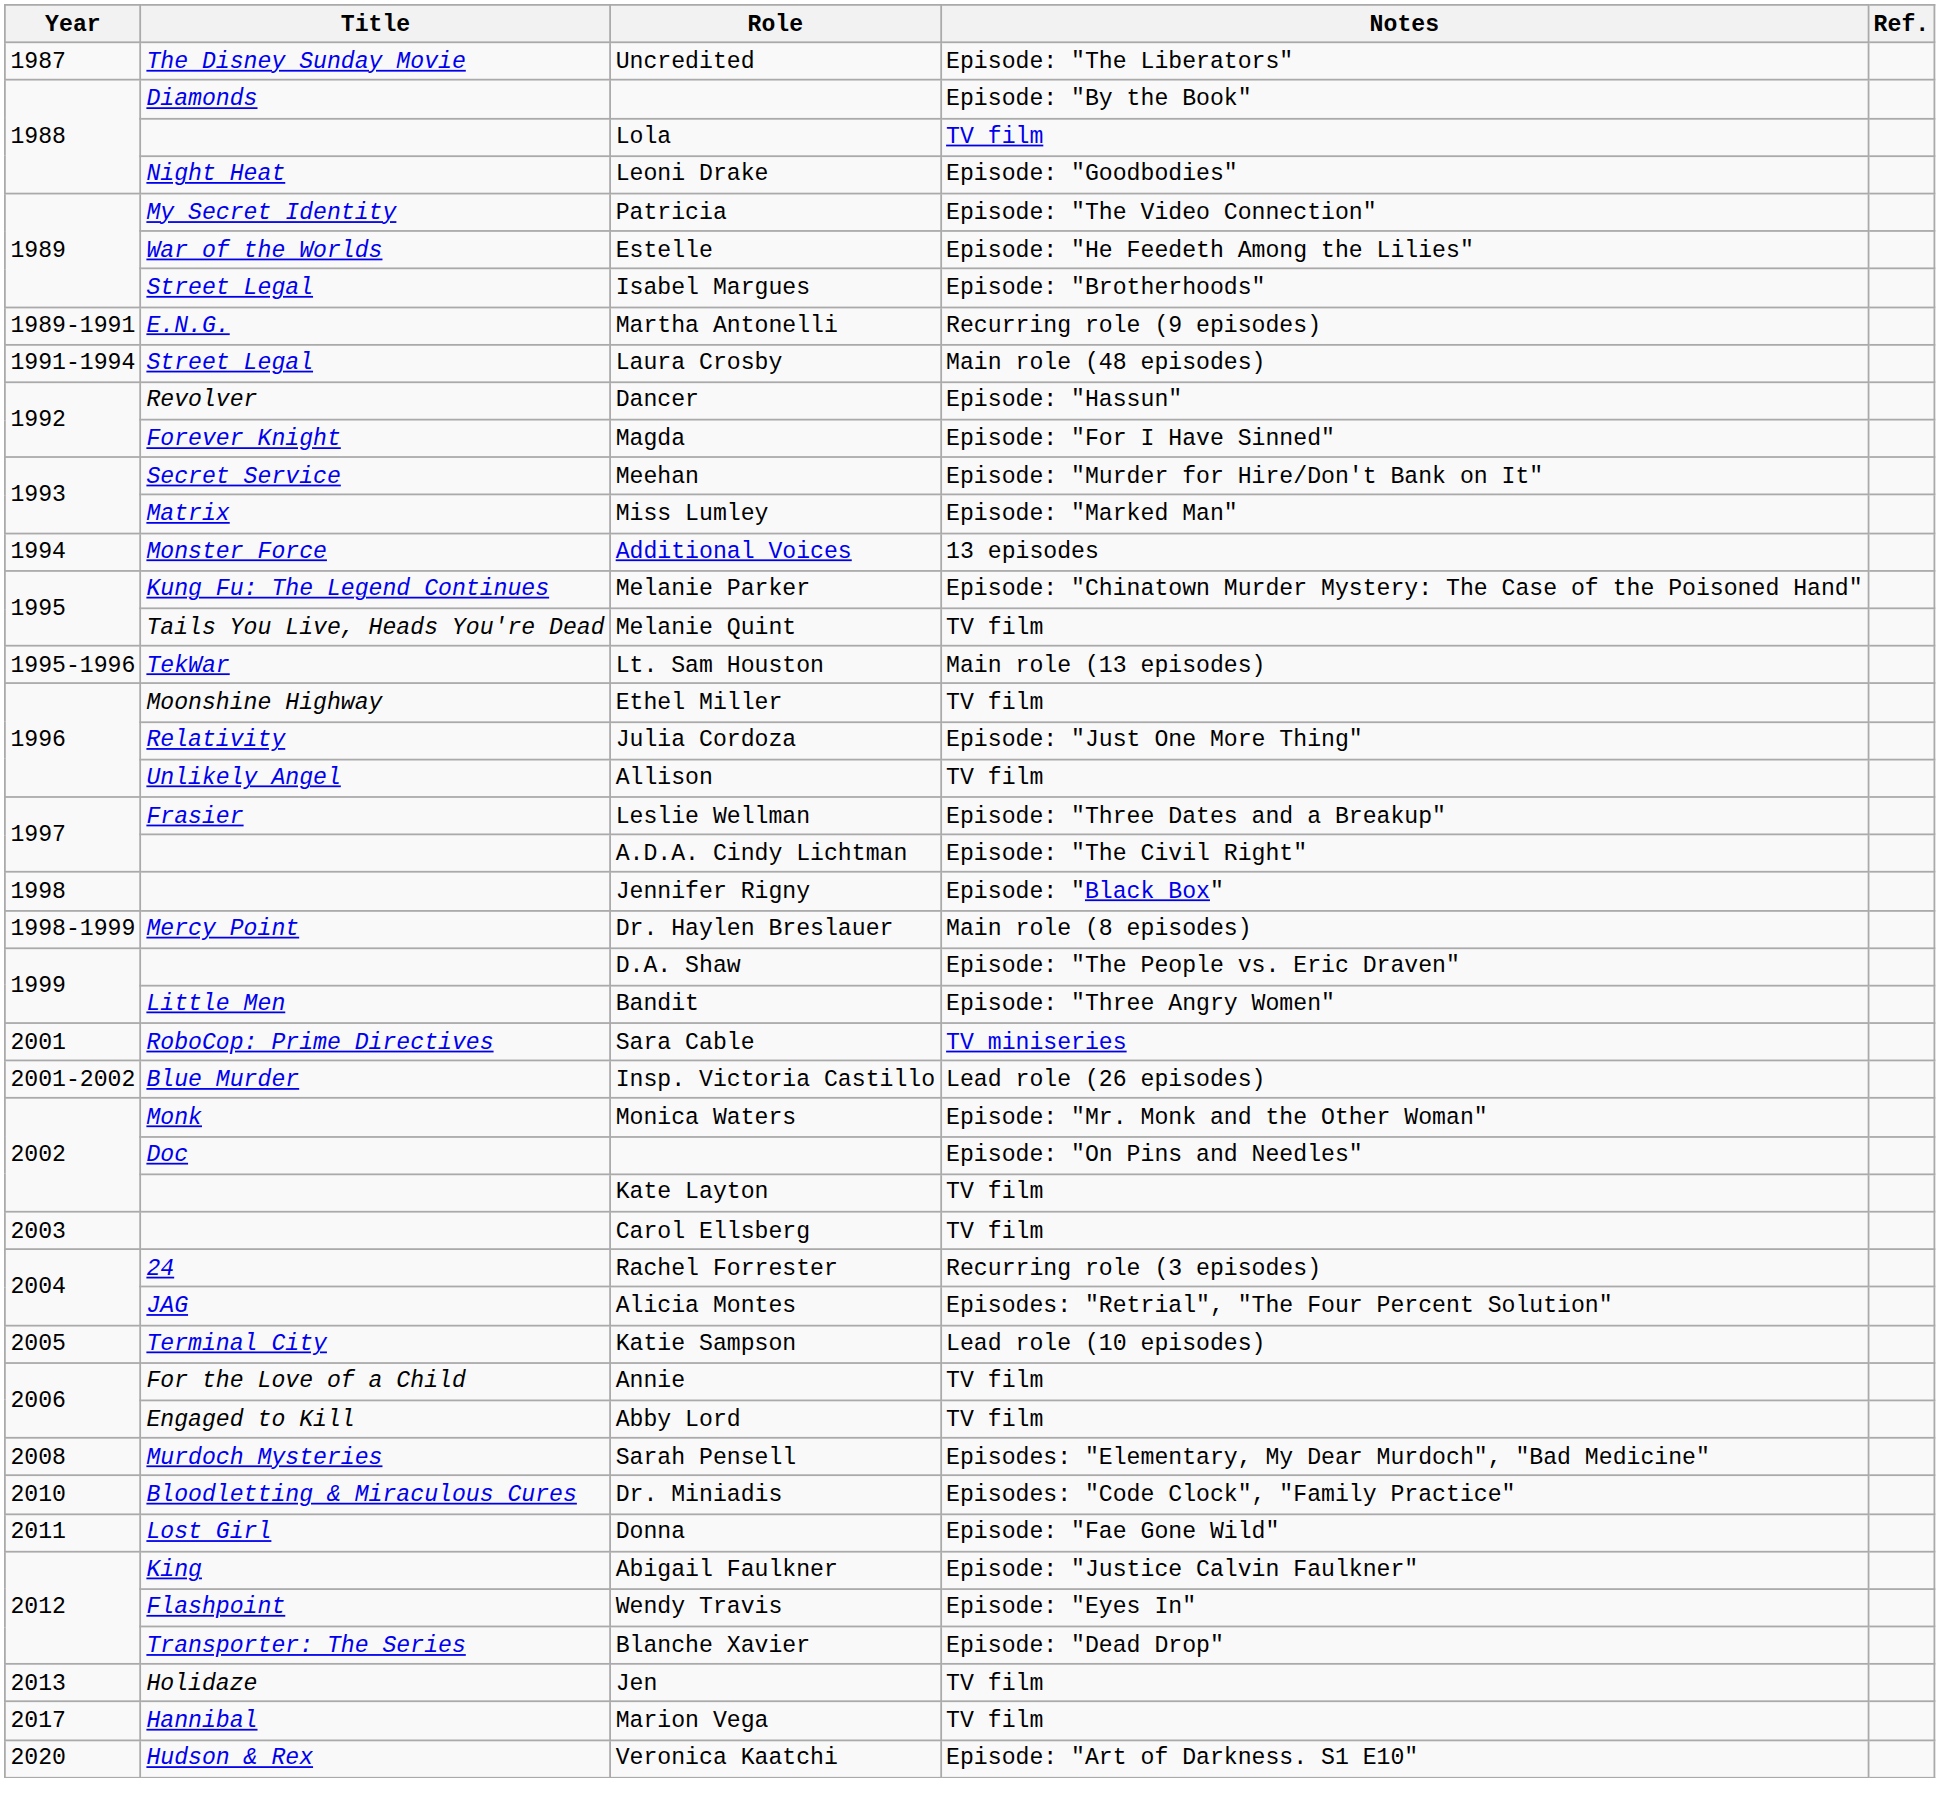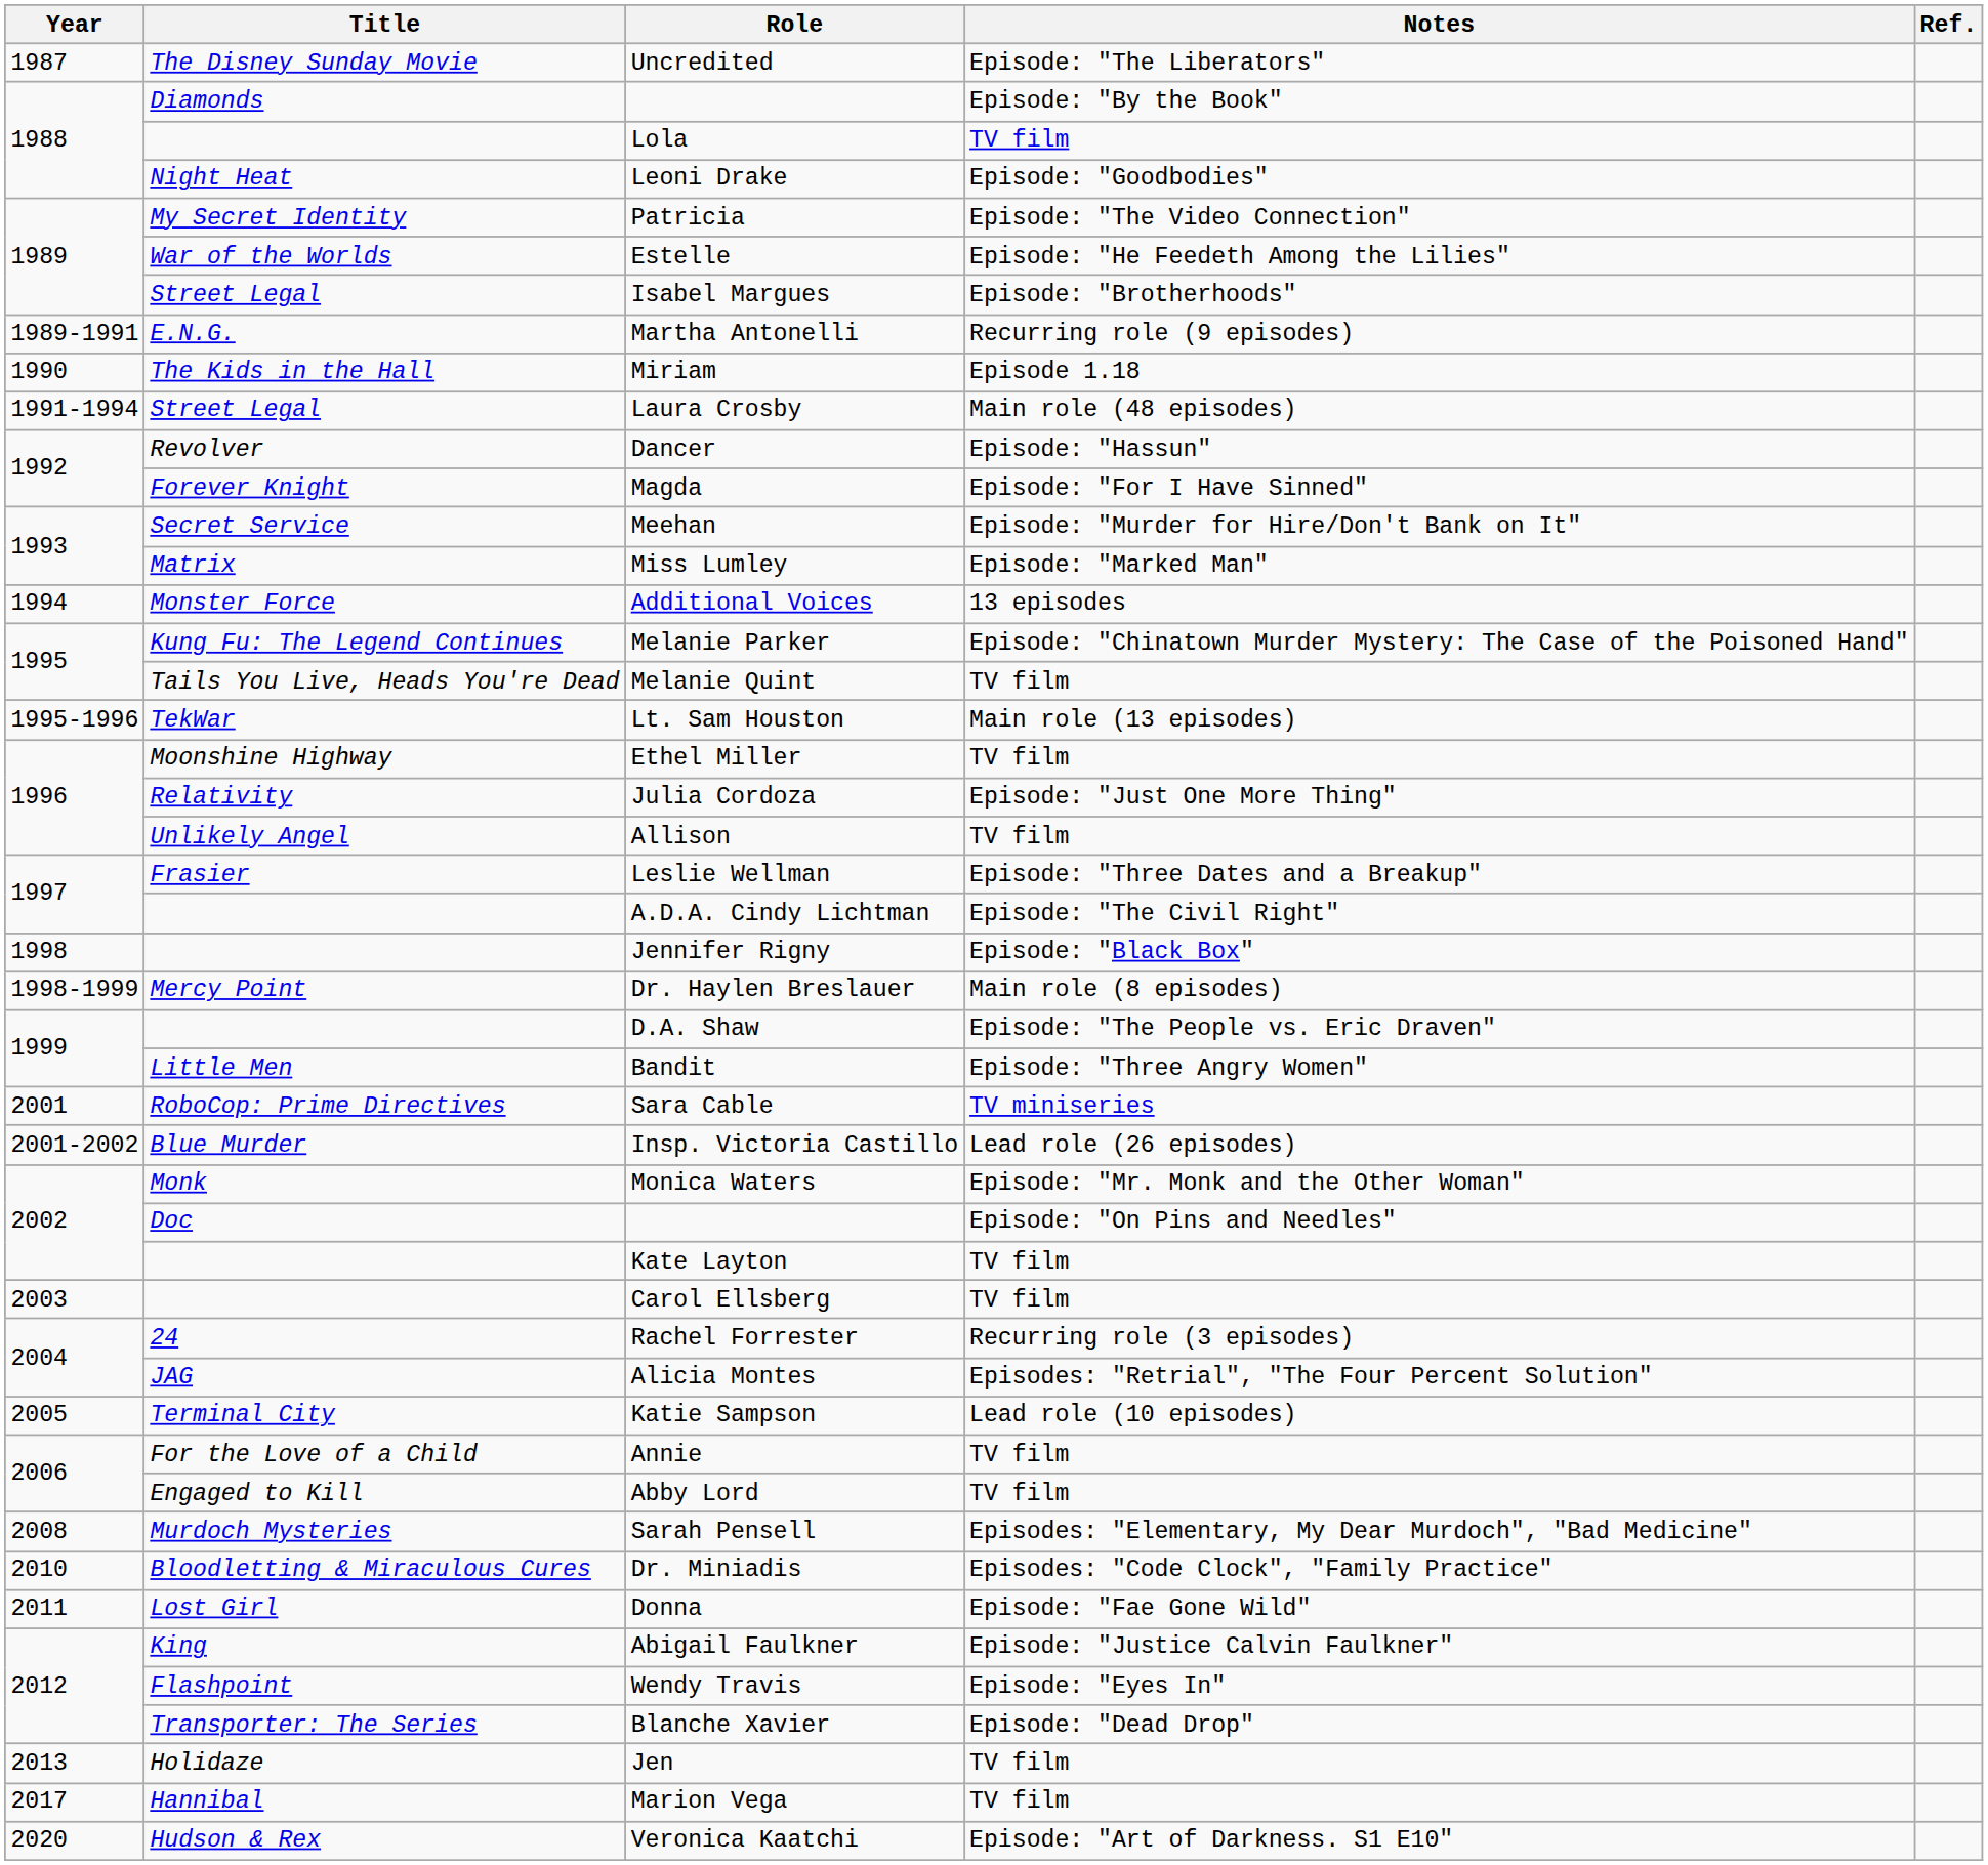 <table class="wikitable sortable">
 <tr>
 <th>Year</th>
 <th>Title</th>
 <th>Role</th>
 <th class="unsortable">Notes</th>
 <th class="unsortable">Ref.</th>
 </tr>
 <tr>
 <td>1987</td>
 <td data-sort-value="Disney Sunday Movie, The"><em><a href='#'>The Disney Sunday Movie</a></em></td>
 <td>Uncredited</td>
 <td>Episode: "The Liberators"</td>
 <td></td>
 </tr>
 <tr>
 <td rowspan="3">1988</td>
 <td><em><a href='#'>Diamonds</a></em></td>
 <td></td>
 <td>Episode: "By the Book"</td>
 <td></td>
 </tr>
 <tr>
 <td><em></em></td>
 <td>Lola</td>
 <td><a href='#'>TV film</a></td>
 <td></td>
 </tr>
 <tr>
 <td><em><a href='#'>Night Heat</a></em></td>
 <td>Leoni Drake</td>
 <td>Episode: "Goodbodies"</td>
 <td></td>
 </tr>
 <tr>
 <td rowspan="3">1989</td>
 <td><em><a href='#'>My Secret Identity</a></em></td>
 <td>Patricia</td>
 <td>Episode: "The Video Connection"</td>
 <td></td>
 </tr>
 <tr>
 <td><em><a href='#'>War of the Worlds</a></em></td>
 <td>Estelle</td>
 <td>Episode: "He Feedeth Among the Lilies"</td>
 <td></td>
 </tr>
 <tr>
 <td><em><a href='#'>Street Legal</a></em></td>
 <td>Isabel Margues</td>
 <td>Episode: "Brotherhoods"</td>
 <td></td>
 </tr>
 <tr>
 <td>1989-1991</td>
 <td><em><a href='#'>E.N.G.</a></em></td>
 <td>Martha Antonelli</td>
 <td>Recurring role (9 episodes)</td>
+<td></td>
+</tr>
+<tr>
+<td>1990</td>
+<td data-sort-value="Kids in the Hall, The"><em><a href='#'>The Kids in the Hall</a></em></td>
+<td>Miriam</td>
+<td>Episode 1.18</td>
 <td></td>
 </tr>
 <tr>
 <td>1991-1994</td>
 <td><em><a href='#'>Street Legal</a></em></td>
 <td>Laura Crosby</td>
 <td>Main role (48 episodes)</td>
 <td></td>
 </tr>
 <tr>
 <td rowspan="2">1992</td>
 <td><em>Revolver</em></td>
 <td>Dancer</td>
 <td>Episode: "Hassun"</td>
 <td></td>
 </tr>
 <tr>
 <td><em><a href='#'>Forever Knight</a></em></td>
 <td>Magda</td>
 <td>Episode: "For I Have Sinned"</td>
 <td></td>
 </tr>
 <tr>
 <td rowspan="2">1993</td>
 <td><em><a href='#'>Secret Service</a></em></td>
 <td>Meehan</td>
 <td>Episode: "Murder for Hire/Don't Bank on It"</td>
 <td></td>
 </tr>
 <tr>
 <td><em><a href='#'>Matrix</a></em></td>
 <td>Miss Lumley</td>
 <td>Episode: "Marked Man"</td>
 <td></td>
 </tr>
 <tr>
 <td>1994</td>
 <td><em><a href='#'>Monster Force</a></em></td>
 <td><a href='#'>Additional Voices</a></td>
 <td>13 episodes</td>
 <td></td>
 </tr>
 <tr>
 <td rowspan="2">1995</td>
 <td><em><a href='#'>Kung Fu: The Legend Continues</a></em></td>
 <td>Melanie Parker</td>
 <td>Episode: "Chinatown Murder Mystery: The Case of the Poisoned Hand"</td>
 <td></td>
 </tr>
 <tr>
 <td><em>Tails You Live, Heads You're Dead</em></td>
 <td>Melanie Quint</td>
 <td>TV film</td>
 <td></td>
 </tr>
 <tr>
 <td>1995-1996</td>
 <td><em><a href='#'>TekWar</a></em></td>
 <td>Lt. Sam Houston</td>
 <td>Main role (13 episodes)</td>
 <td></td>
 </tr>
 <tr>
 <td rowspan="3">1996</td>
 <td><em>Moonshine Highway</em></td>
 <td>Ethel Miller</td>
 <td>TV film</td>
 <td></td>
 </tr>
 <tr>
 <td><em><a href='#'>Relativity</a></em></td>
 <td>Julia Cordoza</td>
 <td>Episode: "Just One More Thing"</td>
 <td></td>
 </tr>
 <tr>
 <td><em><a href='#'>Unlikely Angel</a></em></td>
 <td>Allison</td>
 <td>TV film</td>
 <td></td>
 </tr>
 <tr>
 <td rowspan="2">1997</td>
 <td><em><a href='#'>Frasier</a></em></td>
 <td>Leslie Wellman</td>
 <td>Episode: "Three Dates and a Breakup"</td>
 <td></td>
 </tr>
 <tr>
 <td><em></em></td>
 <td>A.D.A. Cindy Lichtman</td>
 <td>Episode: "The Civil Right"</td>
 <td></td>
 </tr>
 <tr>
 <td>1998</td>
 <td><em></em></td>
 <td>Jennifer Rigny</td>
 <td>Episode: "<a href='#'>Black Box</a>"</td>
 <td></td>
 </tr>
 <tr>
 <td>1998-1999</td>
 <td><em><a href='#'>Mercy Point</a></em></td>
 <td>Dr. Haylen Breslauer</td>
 <td>Main role (8 episodes)</td>
 <td></td>
 </tr>
 <tr>
 <td rowspan="2">1999</td>
 <td><em></em></td>
 <td>D.A. Shaw</td>
 <td>Episode: "The People vs. Eric Draven"</td>
 <td></td>
 </tr>
 <tr>
 <td><em><a href='#'>Little Men</a></em></td>
 <td>Bandit</td>
 <td>Episode: "Three Angry Women"</td>
 <td></td>
 </tr>
 <tr>
 <td>2001</td>
 <td><em><a href='#'>RoboCop: Prime Directives</a></em></td>
 <td>Sara Cable</td>
 <td><a href='#'>TV miniseries</a></td>
 <td></td>
 </tr>
 <tr>
 <td>2001-2002</td>
 <td><em><a href='#'>Blue Murder</a></em></td>
 <td>Insp. Victoria Castillo</td>
 <td>Lead role (26 episodes)</td>
 <td></td>
 </tr>
 <tr>
 <td rowspan="3">2002</td>
 <td><em><a href='#'>Monk</a></em></td>
 <td>Monica Waters</td>
 <td>Episode: "Mr. Monk and the Other Woman"</td>
 <td></td>
 </tr>
 <tr>
 <td><em><a href='#'>Doc</a></em></td>
 <td></td>
 <td>Episode: "On Pins and Needles"</td>
 <td></td>
 </tr>
 <tr>
 <td><em></em></td>
 <td>Kate Layton</td>
 <td>TV film</td>
 <td></td>
 </tr>
 <tr>
 <td>2003</td>
 <td><em></em></td>
 <td>Carol Ellsberg</td>
 <td>TV film</td>
 <td></td>
 </tr>
 <tr>
 <td rowspan="2">2004</td>
 <td><em><a href='#'>24</a></em></td>
 <td>Rachel Forrester</td>
 <td>Recurring role (3 episodes)</td>
 <td></td>
 </tr>
 <tr>
 <td><em><a href='#'>JAG</a></em></td>
 <td>Alicia Montes</td>
 <td>Episodes: "Retrial", "The Four Percent Solution"</td>
 <td></td>
 </tr>
 <tr>
 <td>2005</td>
 <td><em><a href='#'>Terminal City</a></em></td>
 <td>Katie Sampson</td>
 <td>Lead role (10 episodes)</td>
 <td></td>
 </tr>
 <tr>
 <td rowspan="2">2006</td>
 <td><em>For the Love of a Child</em></td>
 <td>Annie</td>
 <td>TV film</td>
 <td></td>
 </tr>
 <tr>
 <td><em>Engaged to Kill</em></td>
 <td>Abby Lord</td>
 <td>TV film</td>
 <td></td>
 </tr>
 <tr>
 <td>2008</td>
 <td><em><a href='#'>Murdoch Mysteries</a></em></td>
 <td>Sarah Pensell</td>
 <td>Episodes: "Elementary, My Dear Murdoch", "Bad Medicine"</td>
 <td></td>
 </tr>
 <tr>
 <td>2010</td>
 <td><em><a href='#'>Bloodletting & Miraculous Cures</a></em></td>
 <td>Dr. Miniadis</td>
 <td>Episodes: "Code Clock", "Family Practice"</td>
 <td></td>
 </tr>
 <tr>
 <td>2011</td>
 <td><em><a href='#'>Lost Girl</a></em></td>
 <td>Donna</td>
 <td>Episode: "Fae Gone Wild"</td>
 <td></td>
 </tr>
 <tr>
 <td rowspan="3">2012</td>
 <td><em><a href='#'>King</a></em></td>
 <td>Abigail Faulkner</td>
 <td>Episode: "Justice Calvin Faulkner"</td>
 <td></td>
 </tr>
 <tr>
 <td><em><a href='#'>Flashpoint</a></em></td>
 <td>Wendy Travis</td>
 <td>Episode: "Eyes In"</td>
 <td></td>
 </tr>
 <tr>
 <td><em><a href='#'>Transporter: The Series</a></em></td>
 <td>Blanche Xavier</td>
 <td>Episode: "Dead Drop"</td>
 <td></td>
 </tr>
 <tr>
 <td>2013</td>
 <td><em>Holidaze</em></td>
 <td>Jen</td>
 <td>TV film</td>
 <td></td>
 </tr>
 <tr>
 <td>2017</td>
 <td><em><a href='#'>Hannibal</a></em></td>
 <td>Marion Vega</td>
 <td>TV film</td>
 <td></td>
 </tr>
 <tr>
 <td>2020</td>
 <td><em><a href='#'>Hudson & Rex</a></em></td>
 <td>Veronica Kaatchi</td>
 <td>Episode: "Art of Darkness. S1 E10"</td>
 <td></td>
 </tr>
 </table>
